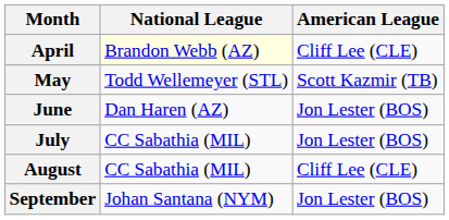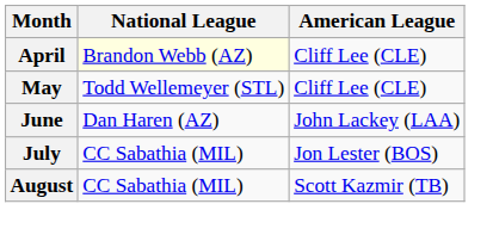 <table class="wikitable">
 <tr>
 <th>Month</th>
 <th>National League</th>
 <th>American League</th>
 </tr>
 <tr>
 <th>April</th>
 <td style="background: lightyellow;"><a href='#'>Brandon Webb</a> (<a href='#'>AZ</a>)</td>
 <td><a href='#'>Cliff Lee</a> (<a href='#'>CLE</a>)</td>
 </tr>
 <tr>
 <th>May</th>
 <td><a href='#'>Todd Wellemeyer</a> (<a href='#'>STL</a>)</td>
-<td><a href='#'>Scott Kazmir</a> (<a href='#'>TB</a>)</td>
+<td><a href='#'>Cliff Lee</a> (<a href='#'>CLE</a>)</td>
 </tr>
 <tr>
 <th>June</th>
 <td><a href='#'>Dan Haren</a> (<a href='#'>AZ</a>)</td>
-<td><a href='#'>Jon Lester</a> (<a href='#'>BOS</a>)</td>
+<td><a href='#'>John Lackey</a> (<a href='#'>LAA</a>)</td>
 </tr>
 <tr>
 <th>July</th>
 <td><a href='#'>CC Sabathia</a> (<a href='#'>MIL</a>)</td>
 <td><a href='#'>Jon Lester</a> (<a href='#'>BOS</a>)</td>
 </tr>
 <tr>
 <th>August</th>
 <td><a href='#'>CC Sabathia</a> (<a href='#'>MIL</a>)</td>
-<td><a href='#'>Cliff Lee</a> (<a href='#'>CLE</a>)</td>
-</tr>
-<tr>
-<th>September</th>
-<td><a href='#'>Johan Santana</a> (<a href='#'>NYM</a>)</td>
-<td><a href='#'>Jon Lester</a> (<a href='#'>BOS</a>)</td>
+<td><a href='#'>Scott Kazmir</a> (<a href='#'>TB</a>)</td>
 </tr>
 </table>
